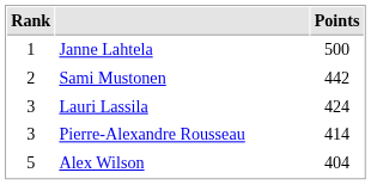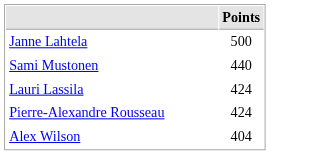 <table cellspacing="1" cellpadding="3" style="border:1px solid #AAAAAA;font-size:86%">
 <tr bgcolor="#E4E4E4">
-<th style="border-bottom:1px solid #AAAAAA" width=10>Rank</th>
 <th style="border-bottom:1px solid #AAAAAA" width=200></th>
 <th style="border-bottom:1px solid #AAAAAA" width=20>Points</th>
 </tr>
 <tr>
-<td align="center">1</td>
 <td> <a href='#'>Janne Lahtela</a></td>
 <td align=center>500</td>
 </tr>
 <tr>
-<td align="center">2</td>
 <td> <a href='#'>Sami Mustonen</a></td>
-<td align=center>442</td>
+<td align=center>440</td>
 </tr>
 <tr>
-<td align="center">3</td>
 <td> <a href='#'>Lauri Lassila</a></td>
 <td align=center>424</td>
 </tr>
 <tr>
-<td align="center">3</td>
 <td> <a href='#'>Pierre-Alexandre Rousseau</a></td>
-<td align=center>414</td>
+<td align=center>424</td>
 </tr>
 <tr>
-<td align="center">5</td>
 <td> <a href='#'>Alex Wilson</a></td>
 <td align=center>404</td>
 </tr>
 </table>
